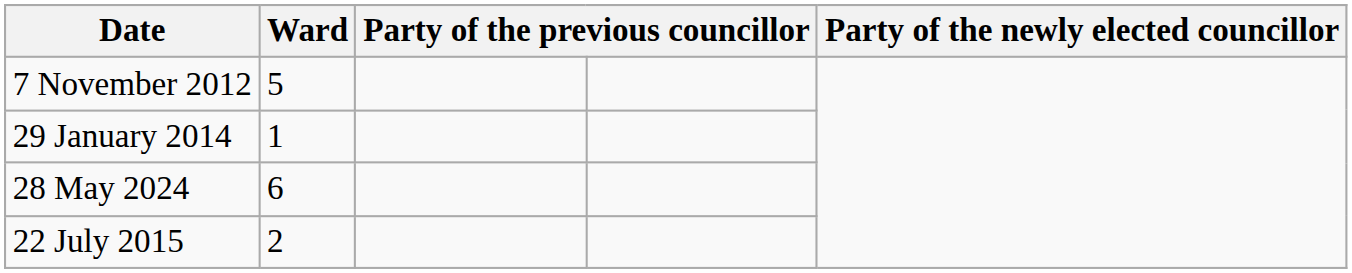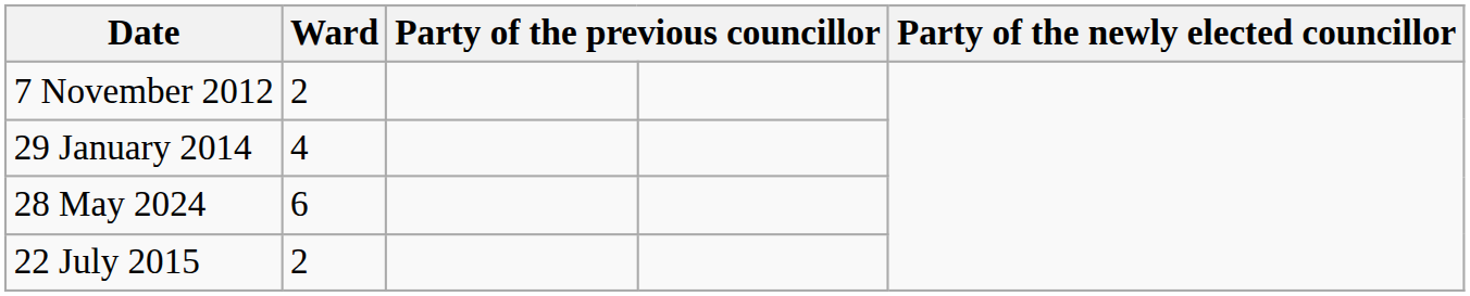 <table class="wikitable">
 <tr>
 <th>Date</th>
 <th>Ward</th>
 <th colspan=2>Party of the previous councillor</th>
 <th colspan=2>Party of the newly elected councillor</th>
 </tr>
 <tr>
 <td>7 November 2012</td>
-<td>5</td>
+<td>2</td>
 <td></td>
 <td></td>
 </tr>
 <tr>
 <td>29 January 2014</td>
-<td>1</td>
+<td>4</td>
 <td></td>
 <td></td>
 </tr>
 <tr>
 <td>28 May 2024</td>
 <td>6</td>
 <td></td>
 <td></td>
 </tr>
 <tr>
 <td>22 July 2015</td>
 <td>2</td>
 <td></td>
 <td></td>
 </tr>
 </table>
